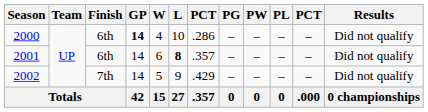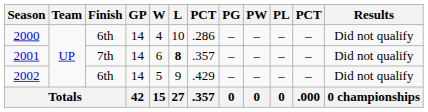 <table class=wikitable style="text-align:center">
 <tr>
 <th>Season</th>
 <th>Team</th>
 <th>Finish</th>
 <th>GP</th>
 <th>W</th>
 <th>L</th>
 <th>PCT</th>
 <th>PG</th>
 <th>PW</th>
 <th>PL</th>
 <th>PCT</th>
 <th>Results</th>
 </tr>
 <tr>
 <td><a href='#'>2000</a></td>
 <td rowspan="3"><a href='#'>UP</a></td>
 <td>6th</td>
-<td><strong>14</strong></td>
+<td>14</td>
 <td>4</td>
 <td>10</td>
 <td>.286</td>
 <td>–</td>
 <td>–</td>
 <td>–</td>
 <td>–</td>
 <td>Did not qualify</td>
 </tr>
 <tr>
 <td><a href='#'>2001</a></td>
-<td>6th</td>
+<td>7th</td>
 <td>14</td>
 <td>6</td>
 <td><strong>8</strong></td>
 <td>.357</td>
 <td>–</td>
 <td>–</td>
 <td>–</td>
 <td>–</td>
 <td>Did not qualify</td>
 </tr>
 <tr>
 <td><a href='#'>2002</a></td>
-<td>7th</td>
+<td>6th</td>
 <td>14</td>
 <td>5</td>
 <td>9</td>
 <td>.429</td>
 <td>–</td>
 <td>–</td>
 <td>–</td>
 <td>–</td>
 <td>Did not qualify</td>
 </tr>
 <tr>
 <th colspan="3">Totals</th>
 <th>42</th>
 <th>15</th>
 <th>27</th>
 <th>.357</th>
 <th>0</th>
 <th>0</th>
 <th>0</th>
 <th>.000</th>
 <th>0 championships</th>
 </tr>
 </table>
